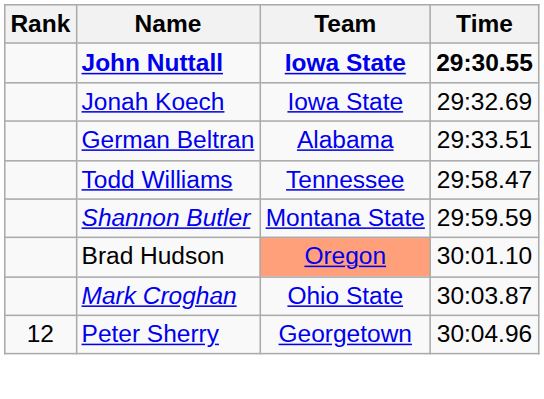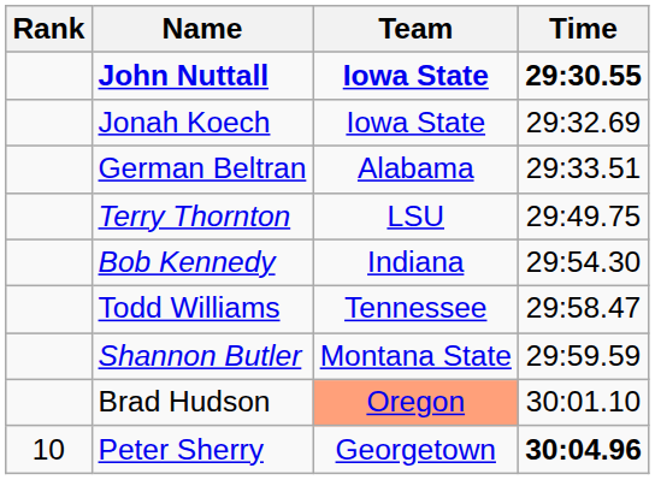 <table class="wikitable sortable" style="text-align:center">
 <tr>
 <th>Rank</th>
 <th>Name</th>
 <th>Team</th>
 <th>Time</th>
 </tr>
 <tr>
 <td></td>
 <td align=left> <strong><a href='#'>John Nuttall</a></strong></td>
 <td><strong><a href='#'>Iowa State</a></strong></td>
 <td><strong>29:30.55</strong></td>
 </tr>
 <tr>
 <td></td>
 <td align=left> <a href='#'>Jonah Koech</a></td>
 <td><a href='#'>Iowa State</a></td>
 <td>29:32.69</td>
 </tr>
 <tr>
 <td></td>
 <td align=left> <a href='#'>German Beltran</a></td>
 <td><a href='#'>Alabama</a></td>
 <td>29:33.51</td>
 </tr>
 <tr>
 <td></td>
+<td align=left> <em><a href='#'>Terry Thornton</a></em></td>
+<td><a href='#'>LSU</a></td>
+<td>29:49.75</td>
+</tr>
+<tr>
+<td></td>
+<td align=left> <em><a href='#'>Bob Kennedy</a></em></td>
+<td><a href='#'>Indiana</a></td>
+<td>29:54.30</td>
+</tr>
+<tr>
+<td></td>
 <td align=left> <a href='#'>Todd Williams</a></td>
 <td><a href='#'>Tennessee</a></td>
 <td>29:58.47</td>
 </tr>
 <tr>
 <td></td>
 <td align=left> <em><a href='#'>Shannon Butler</a></em></td>
 <td><a href='#'>Montana State</a></td>
 <td>29:59.59</td>
 </tr>
 <tr>
 <td></td>
 <td align=left> Brad Hudson</td>
 <td style="background: lightsalmon;"><a href='#'>Oregon</a></td>
 <td>30:01.10</td>
 </tr>
 <tr>
-<td></td>
-<td align=left> <em><a href='#'>Mark Croghan</a></em></td>
-<td><a href='#'>Ohio State</a></td>
-<td>30:03.87</td>
-</tr>
-<tr>
-<td>12</td>
+<td>10</td>
 <td align=left> <a href='#'>Peter Sherry</a></td>
 <td><a href='#'>Georgetown</a></td>
-<td>30:04.96</td>
+<td><strong>30:04.96</strong></td>
 </tr>
 </table>
